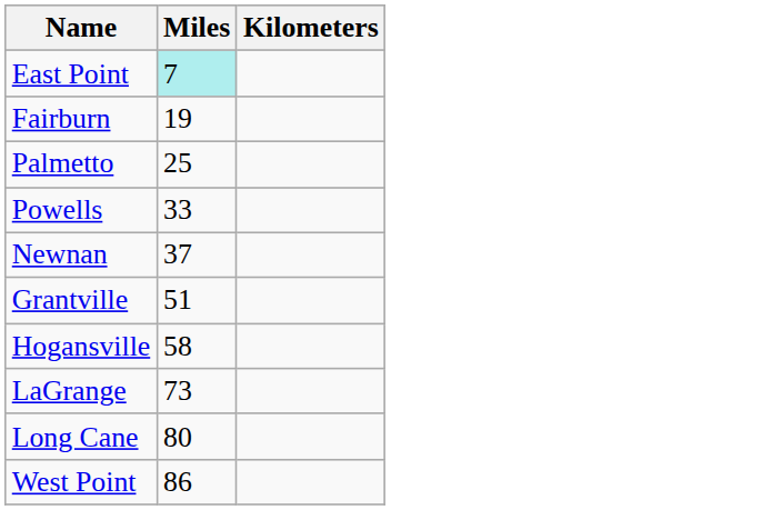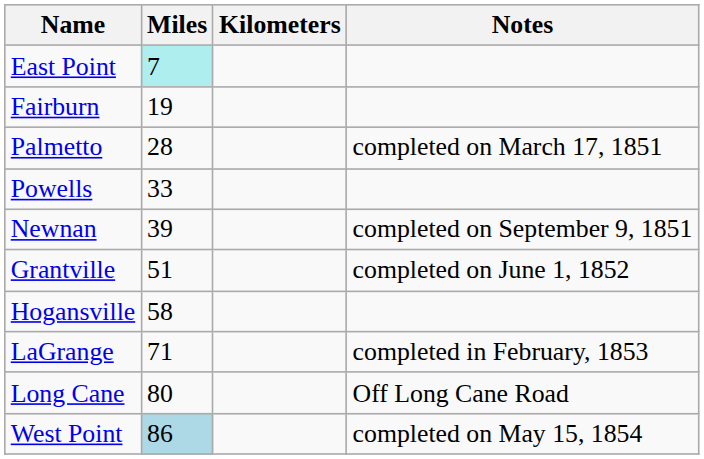 <table class=wikitable>
 <tr>
 <th>Name</th>
 <th>Miles</th>
 <th>Kilometers</th>
+<th>Notes</th>
 </tr>
 <tr>
 <td><a href='#'>East Point</a></td>
 <td style="background: paleturquoise;">7</td>
+<td></td>
 <td></td>
 </tr>
 <tr>
 <td><a href='#'>Fairburn</a></td>
 <td>19</td>
 <td></td>
+<td></td>
 </tr>
 <tr>
 <td><a href='#'>Palmetto</a></td>
-<td>25</td>
+<td>28</td>
 <td></td>
+<td>completed on March 17, 1851</td>
 </tr>
 <tr>
 <td><a href='#'>Powells</a></td>
 <td>33</td>
 <td></td>
+<td></td>
 </tr>
 <tr>
 <td><a href='#'>Newnan</a></td>
-<td>37</td>
+<td>39</td>
 <td></td>
+<td>completed on September 9, 1851</td>
 </tr>
 <tr>
 <td><a href='#'>Grantville</a></td>
 <td>51</td>
 <td></td>
+<td>completed on June 1, 1852</td>
 </tr>
 <tr>
 <td><a href='#'>Hogansville</a></td>
 <td>58</td>
 <td></td>
+<td></td>
 </tr>
 <tr>
 <td><a href='#'>LaGrange</a></td>
-<td>73</td>
+<td>71</td>
 <td></td>
+<td>completed in February, 1853</td>
 </tr>
 <tr>
 <td><a href='#'>Long Cane</a></td>
 <td>80</td>
 <td></td>
+<td>Off Long Cane Road</td>
 </tr>
 <tr>
 <td><a href='#'>West Point</a></td>
-<td>86</td>
+<td style="background: lightblue;">86</td>
 <td></td>
+<td>completed on May 15, 1854</td>
 </tr>
 </table>
